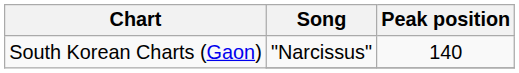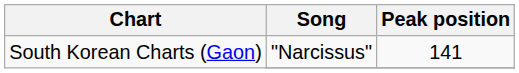 <table class="wikitable sortable plainrowheaders">
 <tr>
 <th scope="col">Chart</th>
 <th scope="col">Song</th>
 <th scope="col">Peak position</th>
 </tr>
 <tr>
 <td rowspan=2>South Korean Charts (<a href='#'>Gaon</a>)</td>
 <td>"Narcissus"</td>
-<td style="text-align:center">140</td>
+<td style="text-align:center">141</td>
 </tr>
 <tr>
 </tr>
 </table>
